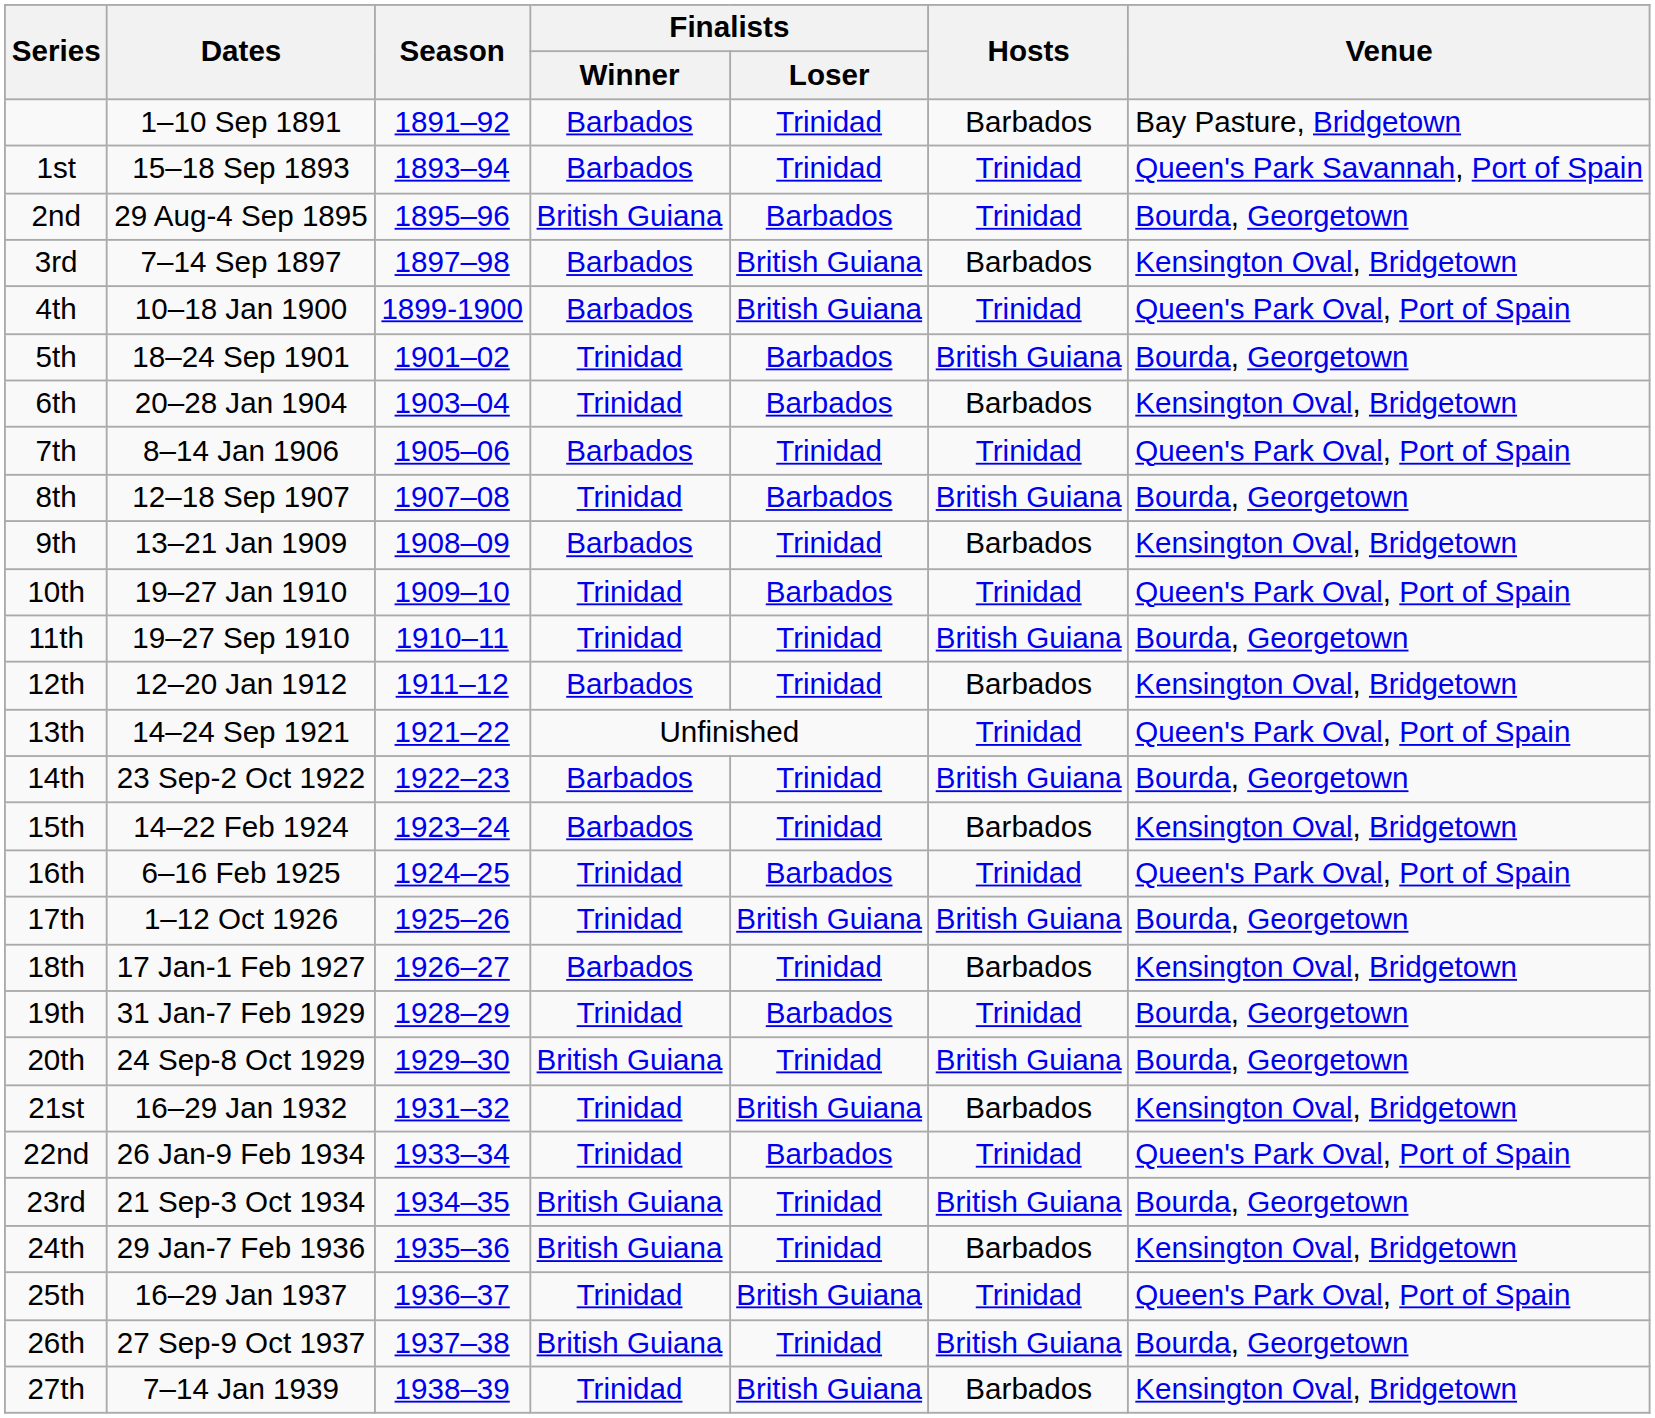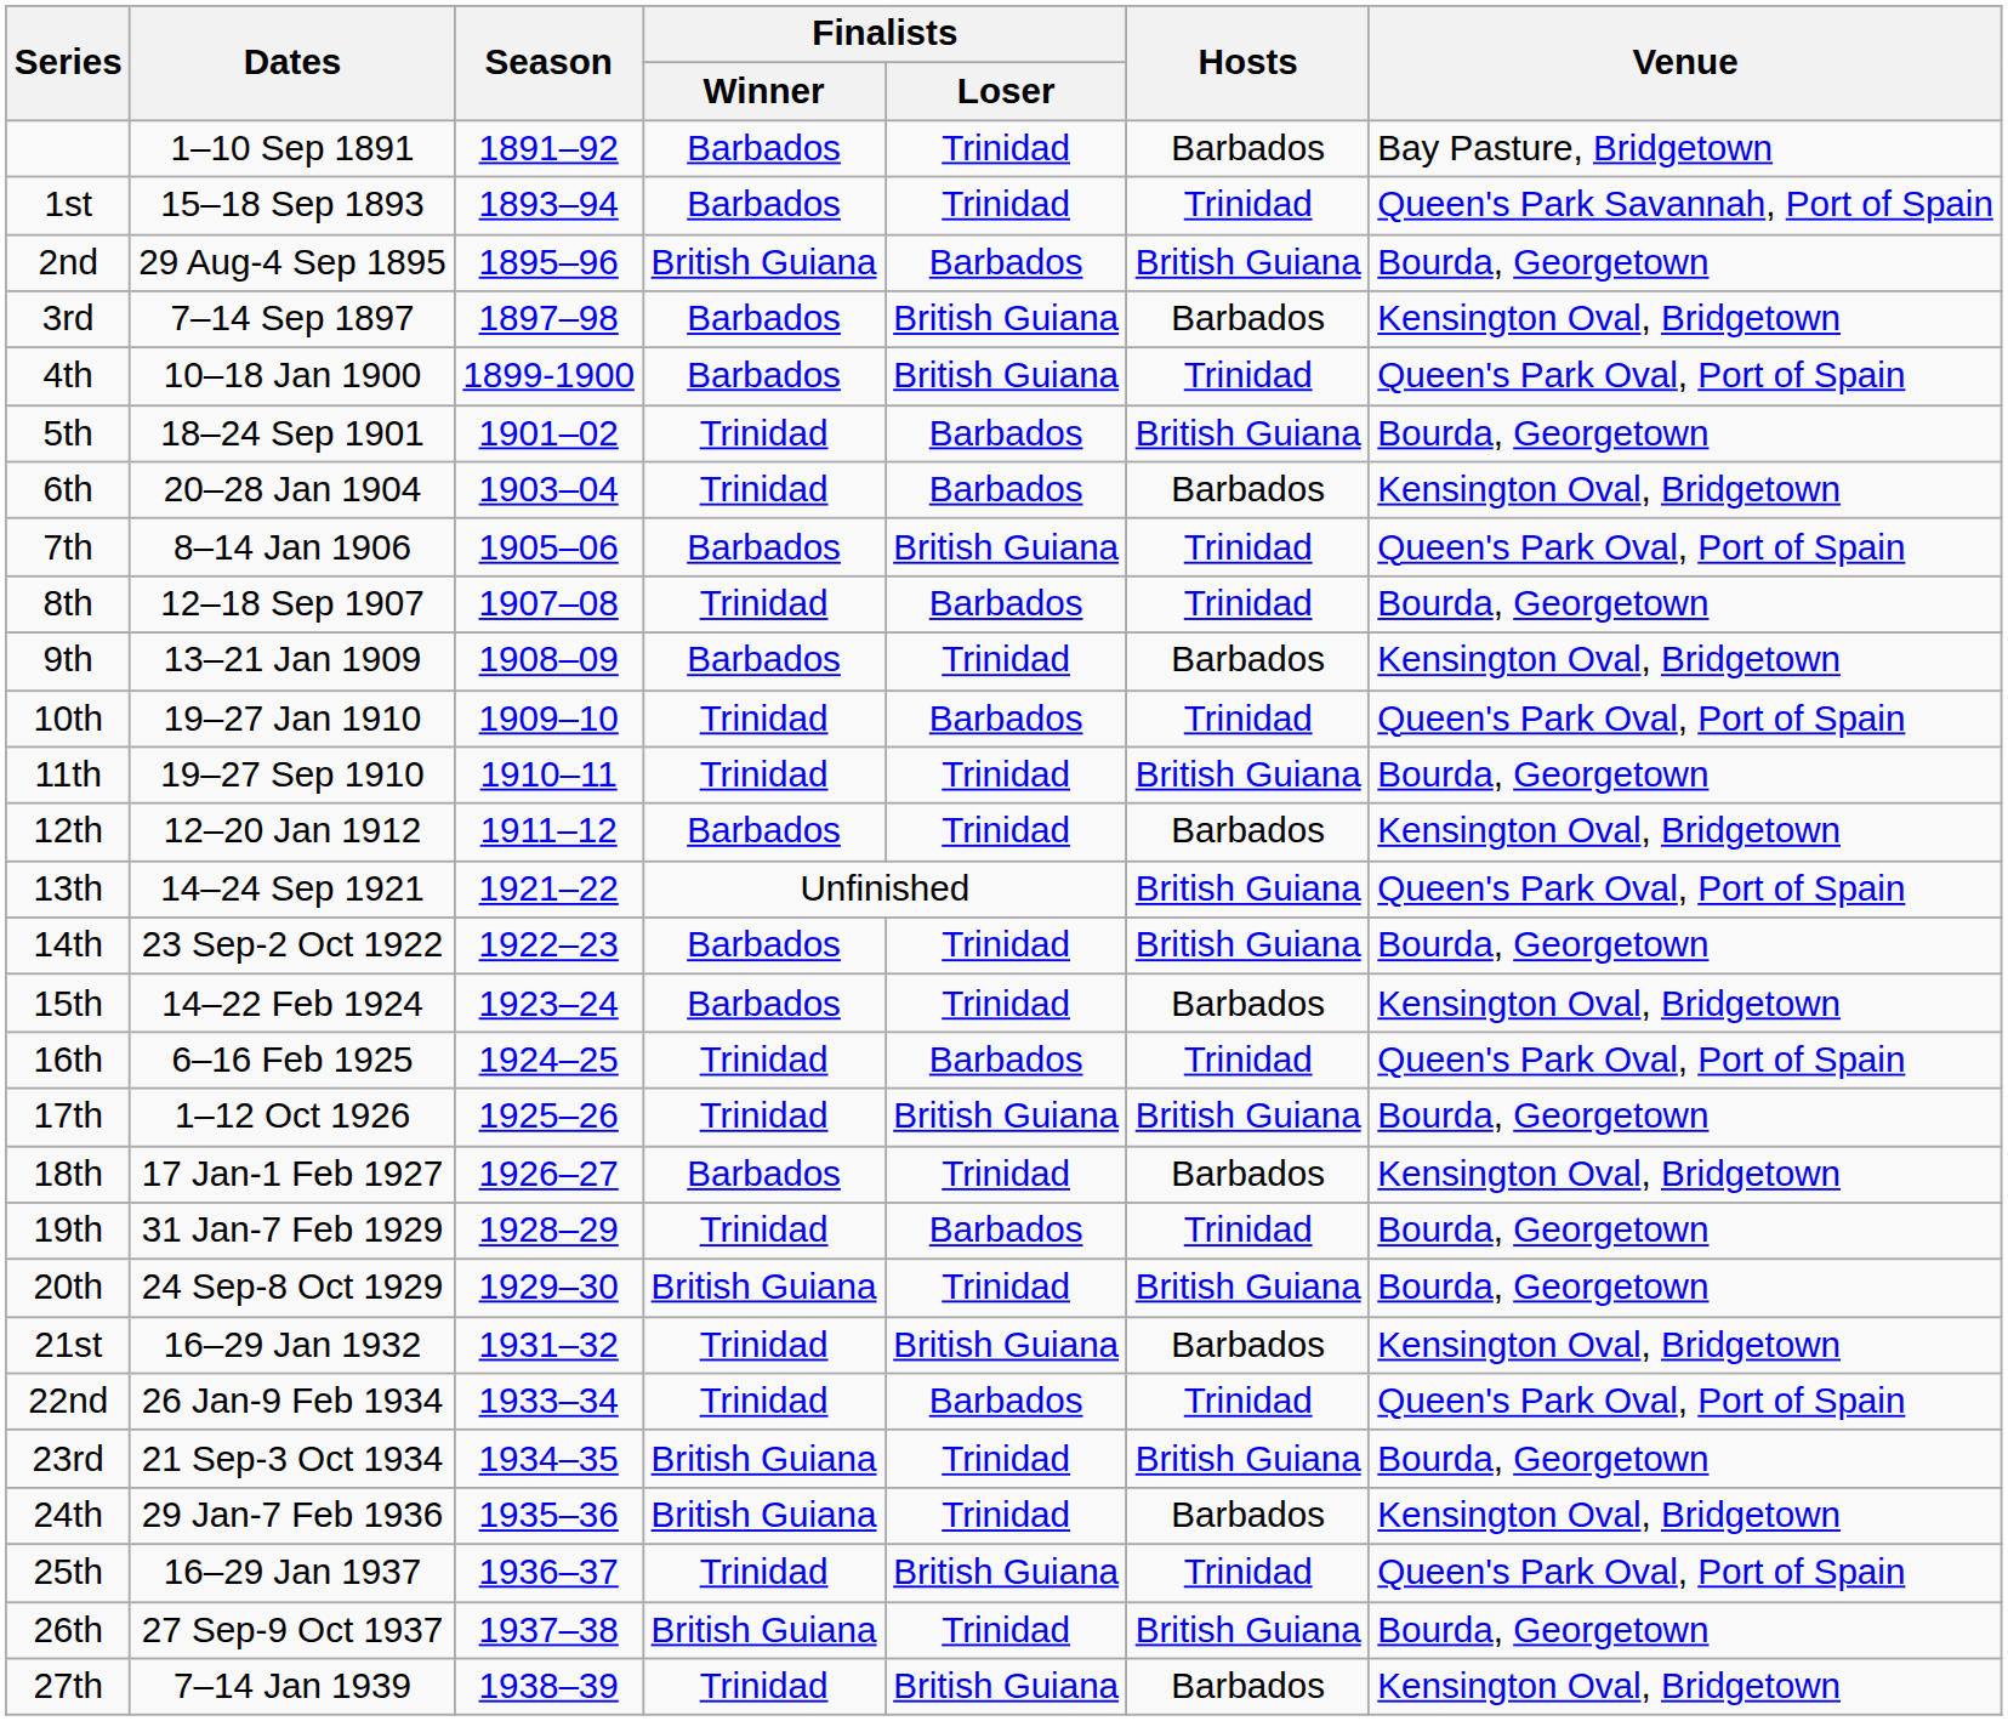 <table class="wikitable" style="text-align: center;">
 <tr>
 <th rowspan=2>Series</th>
 <th rowspan=2>Dates</th>
 <th rowspan=2>Season</th>
 <th colspan=2>Finalists</th>
 <th rowspan = 2>Hosts</th>
 <th rowspan=2>Venue</th>
 </tr>
 <tr>
 <th>Winner</th>
 <th>Loser</th>
 </tr>
 <tr>
 <td></td>
 <td>1–10 Sep 1891</td>
 <td><a href='#'>1891–92</a></td>
 <td><a href='#'>Barbados</a></td>
 <td><a href='#'>Trinidad</a></td>
 <td>Barbados</td>
 <td align=left>Bay Pasture, <a href='#'>Bridgetown</a></td>
 </tr>
 <tr>
 <td>1st</td>
 <td>15–18 Sep 1893</td>
 <td><a href='#'>1893–94</a></td>
 <td><a href='#'>Barbados</a></td>
 <td><a href='#'>Trinidad</a></td>
 <td><a href='#'>Trinidad</a></td>
 <td align=left><a href='#'>Queen's Park Savannah</a>, <a href='#'>Port of Spain</a></td>
 </tr>
 <tr>
 <td>2nd</td>
 <td>29 Aug-4 Sep 1895</td>
 <td><a href='#'>1895–96</a></td>
 <td><a href='#'>British Guiana</a></td>
 <td><a href='#'>Barbados</a></td>
-<td><a href='#'>Trinidad</a></td>
+<td><a href='#'>British Guiana</a></td>
 <td align=left><a href='#'>Bourda</a>, <a href='#'>Georgetown</a></td>
 </tr>
 <tr>
 <td>3rd</td>
 <td>7–14 Sep 1897</td>
 <td><a href='#'>1897–98</a></td>
 <td><a href='#'>Barbados</a></td>
 <td><a href='#'>British Guiana</a></td>
 <td>Barbados</td>
 <td align=left><a href='#'>Kensington Oval</a>, <a href='#'>Bridgetown</a></td>
 </tr>
 <tr>
 <td>4th</td>
 <td>10–18 Jan 1900</td>
 <td><a href='#'>1899-1900</a></td>
 <td><a href='#'>Barbados</a></td>
 <td><a href='#'>British Guiana</a></td>
 <td><a href='#'>Trinidad</a></td>
 <td align=left><a href='#'>Queen's Park Oval</a>, <a href='#'>Port of Spain</a></td>
 </tr>
 <tr>
 <td>5th</td>
 <td>18–24 Sep 1901</td>
 <td><a href='#'>1901–02</a></td>
 <td><a href='#'>Trinidad</a></td>
 <td><a href='#'>Barbados</a></td>
 <td><a href='#'>British Guiana</a></td>
 <td align=left><a href='#'>Bourda</a>, <a href='#'>Georgetown</a></td>
 </tr>
 <tr>
 <td>6th</td>
 <td>20–28 Jan 1904</td>
 <td><a href='#'>1903–04</a></td>
 <td><a href='#'>Trinidad</a></td>
 <td><a href='#'>Barbados</a></td>
 <td>Barbados</td>
 <td align=left><a href='#'>Kensington Oval</a>, <a href='#'>Bridgetown</a></td>
 </tr>
 <tr>
 <td>7th</td>
 <td>8–14 Jan 1906</td>
 <td><a href='#'>1905–06</a></td>
 <td><a href='#'>Barbados</a></td>
-<td><a href='#'>Trinidad</a></td>
+<td><a href='#'>British Guiana</a></td>
 <td><a href='#'>Trinidad</a></td>
 <td align=left><a href='#'>Queen's Park Oval</a>, <a href='#'>Port of Spain</a></td>
 </tr>
 <tr>
 <td>8th</td>
 <td>12–18 Sep 1907</td>
 <td><a href='#'>1907–08</a></td>
 <td><a href='#'>Trinidad</a></td>
 <td><a href='#'>Barbados</a></td>
-<td><a href='#'>British Guiana</a></td>
+<td><a href='#'>Trinidad</a></td>
 <td align=left><a href='#'>Bourda</a>, <a href='#'>Georgetown</a></td>
 </tr>
 <tr>
 <td>9th</td>
 <td>13–21 Jan 1909</td>
 <td><a href='#'>1908–09</a></td>
 <td><a href='#'>Barbados</a></td>
 <td><a href='#'>Trinidad</a></td>
 <td>Barbados</td>
 <td align=left><a href='#'>Kensington Oval</a>, <a href='#'>Bridgetown</a></td>
 </tr>
 <tr>
 <td>10th</td>
 <td>19–27 Jan 1910</td>
 <td><a href='#'>1909–10</a></td>
 <td><a href='#'>Trinidad</a></td>
 <td><a href='#'>Barbados</a></td>
 <td><a href='#'>Trinidad</a></td>
 <td align=left><a href='#'>Queen's Park Oval</a>, <a href='#'>Port of Spain</a></td>
 </tr>
 <tr>
 <td>11th</td>
 <td>19–27 Sep 1910</td>
 <td><a href='#'>1910–11</a></td>
 <td><a href='#'>Trinidad</a></td>
 <td><a href='#'>Trinidad</a></td>
 <td><a href='#'>British Guiana</a></td>
 <td align=left><a href='#'>Bourda</a>, <a href='#'>Georgetown</a></td>
 </tr>
 <tr>
 <td>12th</td>
 <td>12–20 Jan 1912</td>
 <td><a href='#'>1911–12</a></td>
 <td><a href='#'>Barbados</a></td>
 <td><a href='#'>Trinidad</a></td>
 <td>Barbados</td>
 <td align=left><a href='#'>Kensington Oval</a>, <a href='#'>Bridgetown</a></td>
 </tr>
 <tr>
 <td>13th</td>
 <td>14–24 Sep 1921</td>
 <td><a href='#'>1921–22</a></td>
 <td colspan=2>Unfinished</td>
-<td><a href='#'>Trinidad</a></td>
+<td><a href='#'>British Guiana</a></td>
 <td align=left><a href='#'>Queen's Park Oval</a>, <a href='#'>Port of Spain</a></td>
 </tr>
 <tr>
 <td>14th</td>
 <td>23 Sep-2 Oct 1922</td>
 <td><a href='#'>1922–23</a></td>
 <td><a href='#'>Barbados</a></td>
 <td><a href='#'>Trinidad</a></td>
 <td><a href='#'>British Guiana</a></td>
 <td align=left><a href='#'>Bourda</a>, <a href='#'>Georgetown</a></td>
 </tr>
 <tr>
 <td>15th</td>
 <td>14–22 Feb 1924</td>
 <td><a href='#'>1923–24</a></td>
 <td><a href='#'>Barbados</a></td>
 <td><a href='#'>Trinidad</a></td>
 <td>Barbados</td>
 <td align=left><a href='#'>Kensington Oval</a>, <a href='#'>Bridgetown</a></td>
 </tr>
 <tr>
 <td>16th</td>
 <td>6–16 Feb 1925</td>
 <td><a href='#'>1924–25</a></td>
 <td><a href='#'>Trinidad</a></td>
 <td><a href='#'>Barbados</a></td>
 <td><a href='#'>Trinidad</a></td>
 <td align=left><a href='#'>Queen's Park Oval</a>, <a href='#'>Port of Spain</a></td>
 </tr>
 <tr>
 <td>17th</td>
 <td>1–12 Oct 1926</td>
 <td><a href='#'>1925–26</a></td>
 <td><a href='#'>Trinidad</a></td>
 <td><a href='#'>British Guiana</a></td>
 <td><a href='#'>British Guiana</a></td>
 <td align=left><a href='#'>Bourda</a>, <a href='#'>Georgetown</a></td>
 </tr>
 <tr>
 <td>18th</td>
 <td>17 Jan-1 Feb 1927</td>
 <td><a href='#'>1926–27</a></td>
 <td><a href='#'>Barbados</a></td>
 <td><a href='#'>Trinidad</a></td>
 <td>Barbados</td>
 <td align=left><a href='#'>Kensington Oval</a>, <a href='#'>Bridgetown</a></td>
 </tr>
 <tr>
 <td>19th</td>
 <td>31 Jan-7 Feb 1929</td>
 <td><a href='#'>1928–29</a></td>
 <td><a href='#'>Trinidad</a></td>
 <td><a href='#'>Barbados</a></td>
 <td><a href='#'>Trinidad</a></td>
 <td align=left><a href='#'>Bourda</a>, <a href='#'>Georgetown</a></td>
 </tr>
 <tr>
 <td>20th</td>
 <td>24 Sep-8 Oct 1929</td>
 <td><a href='#'>1929–30</a></td>
 <td><a href='#'>British Guiana</a></td>
 <td><a href='#'>Trinidad</a></td>
 <td><a href='#'>British Guiana</a></td>
 <td align=left><a href='#'>Bourda</a>, <a href='#'>Georgetown</a></td>
 </tr>
 <tr>
 <td>21st</td>
 <td>16–29 Jan 1932</td>
 <td><a href='#'>1931–32</a></td>
 <td><a href='#'>Trinidad</a></td>
 <td><a href='#'>British Guiana</a></td>
 <td>Barbados</td>
 <td align=left><a href='#'>Kensington Oval</a>, <a href='#'>Bridgetown</a></td>
 </tr>
 <tr>
 <td>22nd</td>
 <td>26 Jan-9 Feb 1934</td>
 <td><a href='#'>1933–34</a></td>
 <td><a href='#'>Trinidad</a></td>
 <td><a href='#'>Barbados</a></td>
 <td><a href='#'>Trinidad</a></td>
 <td align=left><a href='#'>Queen's Park Oval</a>, <a href='#'>Port of Spain</a></td>
 </tr>
 <tr>
 <td>23rd</td>
 <td>21 Sep-3 Oct 1934</td>
 <td><a href='#'>1934–35</a></td>
 <td><a href='#'>British Guiana</a></td>
 <td><a href='#'>Trinidad</a></td>
 <td><a href='#'>British Guiana</a></td>
 <td align=left><a href='#'>Bourda</a>, <a href='#'>Georgetown</a></td>
 </tr>
 <tr>
 <td>24th</td>
 <td>29 Jan-7 Feb 1936</td>
 <td><a href='#'>1935–36</a></td>
 <td><a href='#'>British Guiana</a></td>
 <td><a href='#'>Trinidad</a></td>
 <td>Barbados</td>
 <td align=left><a href='#'>Kensington Oval</a>, <a href='#'>Bridgetown</a></td>
 </tr>
 <tr>
 <td>25th</td>
 <td>16–29 Jan 1937</td>
 <td><a href='#'>1936–37</a></td>
 <td><a href='#'>Trinidad</a></td>
 <td><a href='#'>British Guiana</a></td>
 <td><a href='#'>Trinidad</a></td>
 <td align=left><a href='#'>Queen's Park Oval</a>, <a href='#'>Port of Spain</a></td>
 </tr>
 <tr>
 <td>26th</td>
 <td>27 Sep-9 Oct 1937</td>
 <td><a href='#'>1937–38</a></td>
 <td><a href='#'>British Guiana</a></td>
 <td><a href='#'>Trinidad</a></td>
 <td><a href='#'>British Guiana</a></td>
 <td align=left><a href='#'>Bourda</a>, <a href='#'>Georgetown</a></td>
 </tr>
 <tr>
 <td>27th</td>
 <td>7–14 Jan 1939</td>
 <td><a href='#'>1938–39</a></td>
 <td><a href='#'>Trinidad</a></td>
 <td><a href='#'>British Guiana</a></td>
 <td>Barbados</td>
 <td align=left><a href='#'>Kensington Oval</a>, <a href='#'>Bridgetown</a></td>
 </tr>
 </table>
